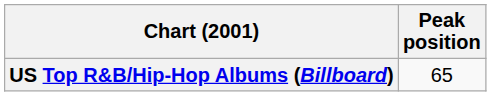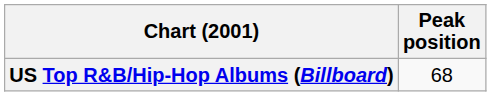 <table class="wikitable sortable plainrowheaders">
 <tr>
 <th scope="col">Chart (2001)</th>
 <th scope="col">Peak<br>position</th>
 </tr>
 <tr>
 <th scope="row">US <a href='#'>Top R&B/Hip-Hop Albums</a> (<em><a href='#'>Billboard</a></em>)</th>
-<td align="center">65</td>
+<td align="center">68</td>
 </tr>
 </table>
